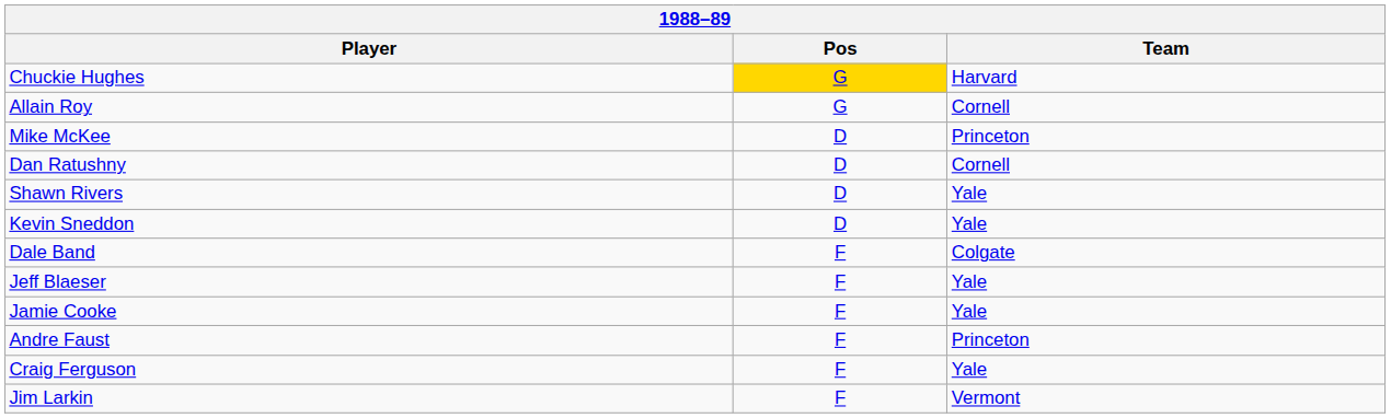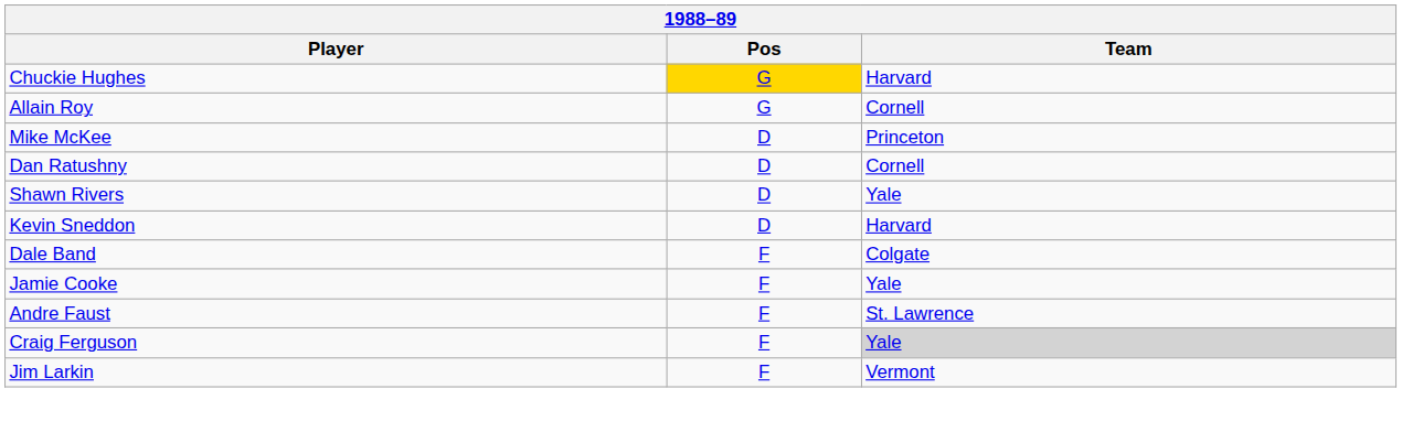 <table class="wikitable" width=95%>
 <tr>
 <th colspan=3><a href='#'>1988–89</a></th>
 </tr>
 <tr>
 <th>Player</th>
 <th>Pos</th>
 <th>Team</th>
 </tr>
 <tr>
 <td><a href='#'>Chuckie Hughes</a></td>
 <td align=center style="background: gold;"><a href='#'>G</a></td>
 <td><a href='#'>Harvard</a></td>
 </tr>
 <tr>
 <td><a href='#'>Allain Roy</a></td>
 <td align=center><a href='#'>G</a></td>
 <td><a href='#'>Cornell</a></td>
 </tr>
 <tr>
 <td><a href='#'>Mike McKee</a></td>
 <td align=center><a href='#'>D</a></td>
 <td><a href='#'>Princeton</a></td>
 </tr>
 <tr>
 <td><a href='#'>Dan Ratushny</a></td>
 <td align=center><a href='#'>D</a></td>
 <td><a href='#'>Cornell</a></td>
 </tr>
 <tr>
 <td><a href='#'>Shawn Rivers</a></td>
 <td align=center><a href='#'>D</a></td>
 <td><a href='#'>Yale</a></td>
 </tr>
 <tr>
 <td><a href='#'>Kevin Sneddon</a></td>
 <td align=center><a href='#'>D</a></td>
-<td><a href='#'>Yale</a></td>
+<td><a href='#'>Harvard</a></td>
 </tr>
 <tr>
 <td><a href='#'>Dale Band</a></td>
 <td align=center><a href='#'>F</a></td>
 <td><a href='#'>Colgate</a></td>
-</tr>
-<tr>
-<td><a href='#'>Jeff Blaeser</a></td>
-<td align=center><a href='#'>F</a></td>
-<td><a href='#'>Yale</a></td>
 </tr>
 <tr>
 <td><a href='#'>Jamie Cooke</a></td>
 <td align=center><a href='#'>F</a></td>
 <td><a href='#'>Yale</a></td>
 </tr>
 <tr>
 <td><a href='#'>Andre Faust</a></td>
 <td align=center><a href='#'>F</a></td>
-<td><a href='#'>Princeton</a></td>
+<td><a href='#'>St. Lawrence</a></td>
 </tr>
 <tr>
 <td><a href='#'>Craig Ferguson</a></td>
 <td align=center><a href='#'>F</a></td>
-<td><a href='#'>Yale</a></td>
+<td style="background: lightgrey;"><a href='#'>Yale</a></td>
 </tr>
 <tr>
 <td><a href='#'>Jim Larkin</a></td>
 <td align=center><a href='#'>F</a></td>
 <td><a href='#'>Vermont</a></td>
 </tr>
 </table>
